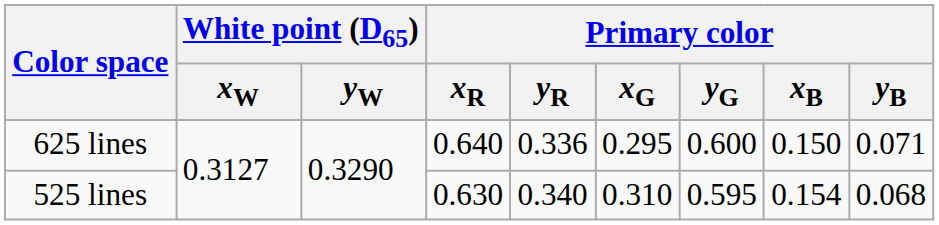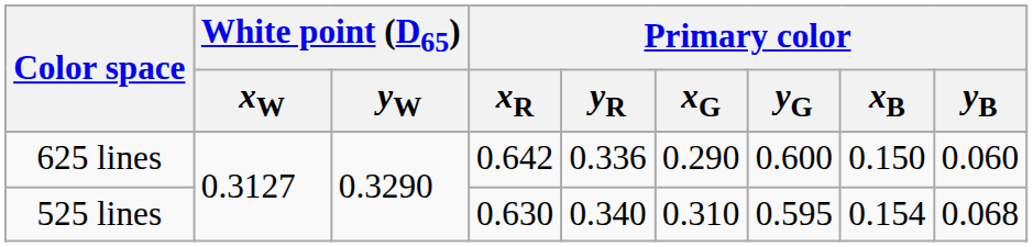 <table class="wikitable">
 <tr>
 <th rowspan="2"><a href='#'>Color space</a></th>
 <th colspan="2"><a href='#'>White point</a> (<a href='#'>D<sub>65</sub></a>)</th>
 <th colspan="6"><a href='#'>Primary color</a></th>
 </tr>
 <tr>
 <th><em>x</em><sub>W</sub></th>
 <th><em>y</em><sub>W</sub></th>
 <th><em>x</em><sub>R</sub></th>
 <th><em>y</em><sub>R</sub></th>
 <th><em>x</em><sub>G</sub></th>
 <th><em>y</em><sub>G</sub></th>
 <th><em>x</em><sub>B</sub></th>
 <th><em>y</em><sub>B</sub></th>
 </tr>
 <tr>
 <td align="center">625 lines</td>
 <td rowspan=2>0.3127</td>
 <td rowspan=2>0.3290</td>
-<td>0.640</td>
+<td>0.642</td>
 <td>0.336</td>
-<td>0.295</td>
+<td>0.290</td>
 <td>0.600</td>
 <td>0.150</td>
-<td>0.071</td>
+<td>0.060</td>
 </tr>
 <tr>
 <td align="center">525 lines</td>
 <td>0.630</td>
 <td>0.340</td>
 <td>0.310</td>
 <td>0.595</td>
 <td>0.154</td>
 <td>0.068</td>
 </tr>
 </table>
